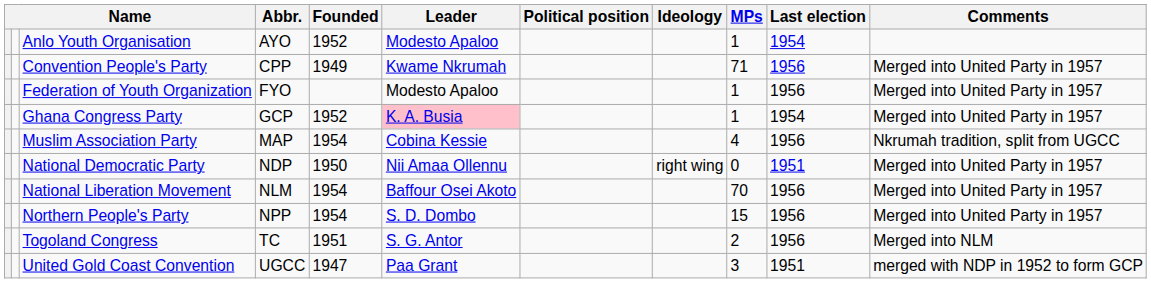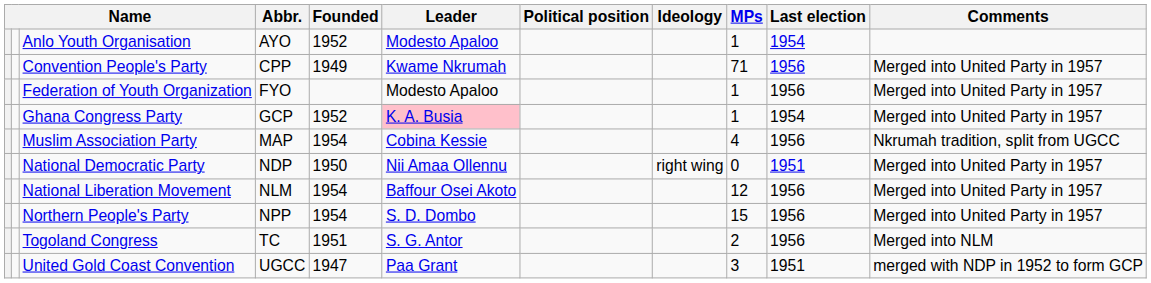 <table class="wikitable">
 <tr>
 <th colspan=3>Name</th>
 <th>Abbr.</th>
 <th>Founded</th>
 <th>Leader</th>
 <th>Political position</th>
 <th>Ideology</th>
 <th><a href='#'>MPs</a></th>
 <th>Last election</th>
 <th>Comments</th>
 </tr>
 <tr>
 <th></th>
 <td></td>
 <td><a href='#'>Anlo Youth Organisation</a><br></td>
 <td>AYO</td>
 <td>1952</td>
 <td><a href='#'>Modesto Apaloo</a></td>
 <td></td>
 <td></td>
 <td>1</td>
 <td><a href='#'>1954</a></td>
 <td></td>
 </tr>
 <tr>
 <th></th>
 <td></td>
 <td><a href='#'>Convention People's Party</a><br></td>
 <td>CPP</td>
 <td>1949</td>
 <td><a href='#'>Kwame Nkrumah</a></td>
 <td></td>
 <td></td>
 <td>71</td>
 <td><a href='#'>1956</a></td>
 <td>Merged into United Party in 1957</td>
 </tr>
 <tr>
 <th></th>
 <td></td>
 <td><a href='#'>Federation of Youth Organization</a><br></td>
 <td>FYO</td>
 <td></td>
 <td>Modesto Apaloo</td>
 <td></td>
 <td></td>
 <td>1</td>
 <td>1956</td>
 <td>Merged into United Party in 1957</td>
 </tr>
 <tr>
 <th></th>
 <td></td>
 <td><a href='#'>Ghana Congress Party</a><br></td>
 <td>GCP</td>
 <td>1952</td>
 <td style="background: pink;"><a href='#'>K. A. Busia</a></td>
 <td></td>
 <td></td>
 <td>1</td>
 <td>1954</td>
 <td>Merged into United Party in 1957</td>
 </tr>
 <tr>
 <th></th>
 <td></td>
 <td><a href='#'>Muslim Association Party</a><br></td>
 <td>MAP</td>
 <td>1954</td>
 <td><a href='#'>Cobina Kessie</a></td>
 <td></td>
 <td></td>
 <td>4</td>
 <td>1956</td>
 <td>Nkrumah tradition, split from UGCC</td>
 </tr>
 <tr>
 <th></th>
 <td></td>
 <td><a href='#'>National Democratic Party</a><br></td>
 <td>NDP</td>
 <td>1950</td>
 <td><a href='#'>Nii Amaa Ollennu</a></td>
 <td></td>
 <td>right wing</td>
 <td>0</td>
 <td><a href='#'>1951</a></td>
 <td>Merged into United Party in 1957</td>
 </tr>
 <tr>
 <th></th>
 <td></td>
 <td><a href='#'>National Liberation Movement</a><br></td>
 <td>NLM</td>
 <td>1954</td>
 <td><a href='#'>Baffour Osei Akoto</a></td>
 <td></td>
 <td></td>
-<td>70</td>
+<td>12</td>
 <td>1956</td>
 <td>Merged into United Party in 1957</td>
 </tr>
 <tr>
 <th></th>
 <td></td>
 <td><a href='#'>Northern People's Party</a><br></td>
 <td>NPP</td>
 <td>1954</td>
 <td><a href='#'>S. D. Dombo</a></td>
 <td></td>
 <td></td>
 <td>15</td>
 <td>1956</td>
 <td>Merged into United Party in 1957</td>
 </tr>
 <tr>
 <th></th>
 <td></td>
 <td><a href='#'>Togoland Congress</a><br></td>
 <td>TC</td>
 <td>1951</td>
 <td><a href='#'>S. G. Antor</a></td>
 <td></td>
 <td></td>
 <td>2</td>
 <td>1956</td>
 <td>Merged into NLM</td>
 </tr>
 <tr>
 <th></th>
 <td></td>
 <td><a href='#'>United Gold Coast Convention</a><br></td>
 <td>UGCC</td>
 <td>1947</td>
 <td><a href='#'>Paa Grant</a></td>
 <td></td>
 <td></td>
 <td>3</td>
 <td>1951</td>
 <td>merged with NDP in 1952 to form GCP</td>
 </tr>
 </table>
